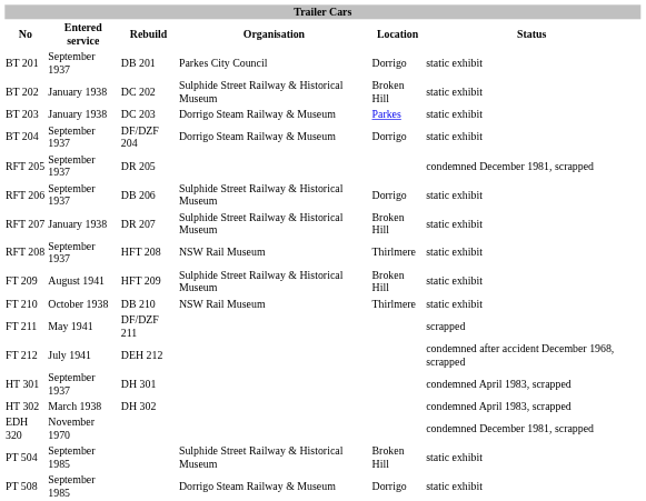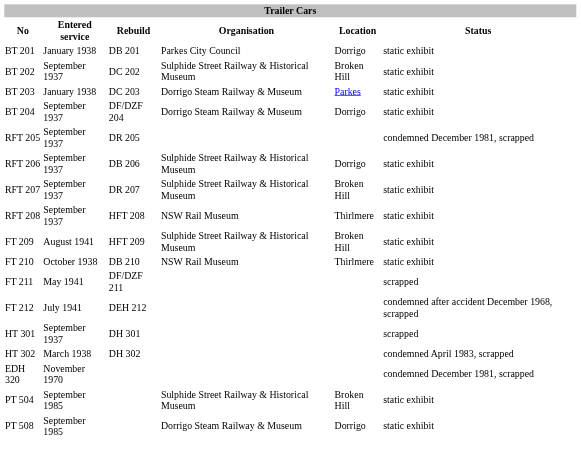 <table class="toccolours" style="width: 100%; font-size:95%;">
 <tr>
 <th colspan="9" bgcolor="silver">Trailer Cars</th>
 </tr>
 <tr>
 <th>No</th>
 <th>Entered service</th>
 <th>Rebuild</th>
 <th>Organisation</th>
 <th>Location</th>
 <th>Status</th>
 </tr>
 <tr -style="background:#E5E5FF">
 <td>BT 201</td>
-<td>September 1937</td>
+<td>January 1938</td>
 <td>DB 201</td>
 <td>Parkes City Council</td>
 <td>Dorrigo</td>
 <td>static exhibit</td>
 <td></td>
 </tr>
 <tr -style="background:#E5E5FF">
 <td>BT 202</td>
-<td>January 1938</td>
+<td>September 1937</td>
 <td>DC 202</td>
 <td>Sulphide Street Railway & Historical Museum</td>
 <td>Broken Hill</td>
 <td>static exhibit</td>
 <td></td>
 </tr>
 <tr -style="background:#E5E5FF">
 <td>BT 203</td>
 <td>January 1938</td>
 <td>DC 203</td>
 <td>Dorrigo Steam Railway & Museum</td>
 <td><a href='#'>Parkes</a></td>
 <td>static exhibit</td>
 <td></td>
 </tr>
 <tr -style="background:#E5E5FF">
 <td>BT 204</td>
 <td>September 1937</td>
 <td>DF/DZF 204</td>
 <td>Dorrigo Steam Railway & Museum</td>
 <td>Dorrigo</td>
 <td>static exhibit</td>
 <td></td>
 </tr>
 <tr -style="background:#E5E5FF">
 <td>RFT 205</td>
 <td>September 1937</td>
 <td>DR 205</td>
 <td></td>
 <td></td>
 <td>condemned December 1981, scrapped</td>
 <td></td>
 </tr>
 <tr -style="background:#E5E5FF">
 <td>RFT 206</td>
 <td>September 1937</td>
 <td>DB 206</td>
 <td>Sulphide Street Railway & Historical Museum</td>
 <td>Dorrigo</td>
 <td>static exhibit</td>
 <td></td>
 </tr>
 <tr -style="background:#E5E5FF">
 <td>RFT 207</td>
-<td>January 1938</td>
+<td>September 1937</td>
 <td>DR 207</td>
 <td>Sulphide Street Railway & Historical Museum</td>
 <td>Broken Hill</td>
 <td>static exhibit</td>
 <td></td>
 </tr>
 <tr -style="background:#E5E5FF">
 <td>RFT 208</td>
 <td>September 1937</td>
 <td>HFT 208</td>
 <td>NSW Rail Museum</td>
 <td>Thirlmere</td>
 <td>static exhibit</td>
 <td></td>
 </tr>
 <tr -style="background:#E5E5FF">
 <td>FT 209</td>
 <td>August 1941</td>
 <td>HFT 209</td>
 <td>Sulphide Street Railway & Historical Museum</td>
 <td>Broken Hill</td>
 <td>static exhibit</td>
 <td></td>
 </tr>
 <tr -style="background:#E5E5FF">
 <td>FT 210</td>
 <td>October 1938</td>
 <td>DB 210</td>
 <td>NSW Rail Museum</td>
 <td>Thirlmere</td>
 <td>static exhibit</td>
 <td></td>
 </tr>
 <tr -style="background:#E5E5FF">
 <td>FT 211</td>
 <td>May 1941</td>
 <td>DF/DZF 211</td>
 <td></td>
 <td></td>
 <td>scrapped</td>
 <td></td>
 </tr>
 <tr -style="background:#E5E5FF">
 <td>FT 212</td>
 <td>July 1941</td>
 <td>DEH 212</td>
 <td></td>
 <td></td>
 <td>condemned after accident December 1968, scrapped</td>
 <td></td>
 </tr>
 <tr -style="background:#E5E5FF">
 <td>HT 301</td>
 <td>September 1937</td>
 <td>DH 301</td>
 <td></td>
 <td></td>
-<td>condemned April 1983, scrapped</td>
+<td>scrapped</td>
 <td></td>
 </tr>
 <tr -style="background:#E5E5FF">
 <td>HT 302</td>
 <td>March 1938</td>
 <td>DH 302</td>
 <td></td>
 <td></td>
 <td>condemned April 1983, scrapped</td>
 <td></td>
 </tr>
 <tr -style="background:#E5E5FF">
 <td>EDH 320</td>
 <td>November 1970</td>
 <td></td>
 <td></td>
 <td></td>
 <td>condemned December 1981, scrapped</td>
 <td></td>
 </tr>
 <tr -style="background:#E5E5FF">
 <td>PT 504</td>
 <td>September 1985</td>
 <td></td>
 <td>Sulphide Street Railway & Historical Museum</td>
 <td>Broken Hill</td>
 <td>static exhibit</td>
 <td></td>
 </tr>
 <tr -style="background:#E5E5FF">
 <td>PT 508</td>
 <td>September 1985</td>
 <td></td>
 <td>Dorrigo Steam Railway & Museum</td>
 <td>Dorrigo</td>
 <td>static exhibit</td>
 <td></td>
 </tr>
 </table>
